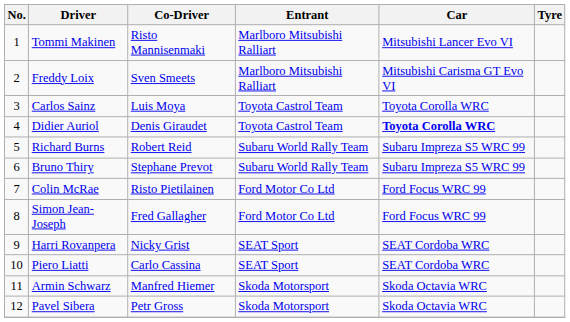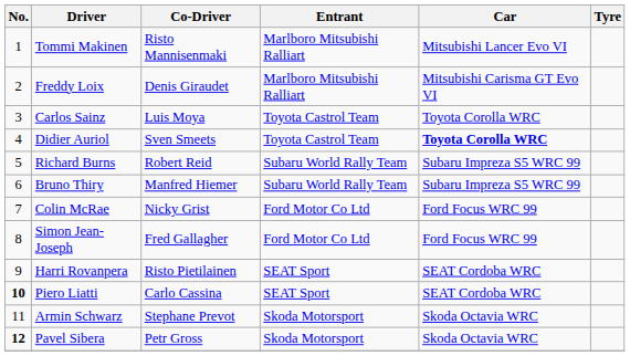 <table class="wikitable" style="font-size: 85%;">
 <tr>
 <th>No.</th>
 <th>Driver</th>
 <th>Co-Driver</th>
 <th>Entrant</th>
 <th>Car</th>
 <th>Tyre</th>
 </tr>
 <tr>
 <td align="center">1</td>
 <td> <a href='#'>Tommi Makinen</a></td>
 <td> <a href='#'>Risto Mannisenmaki</a></td>
 <td> <a href='#'>Marlboro Mitsubishi Ralliart</a></td>
 <td><a href='#'>Mitsubishi Lancer Evo VI</a></td>
 <td align="center"></td>
 </tr>
 <tr>
 <td align="center">2</td>
 <td> <a href='#'>Freddy Loix</a></td>
-<td> <a href='#'>Sven Smeets</a></td>
+<td> <a href='#'>Denis Giraudet</a></td>
 <td> <a href='#'>Marlboro Mitsubishi Ralliart</a></td>
 <td><a href='#'>Mitsubishi Carisma GT Evo VI</a></td>
 <td align="center"></td>
 </tr>
 <tr>
 <td align="center">3</td>
 <td> <a href='#'>Carlos Sainz</a></td>
 <td> <a href='#'>Luis Moya</a></td>
 <td> <a href='#'>Toyota Castrol Team</a></td>
 <td><a href='#'>Toyota Corolla WRC</a></td>
 <td align="center"></td>
 </tr>
 <tr>
 <td align="center">4</td>
 <td> <a href='#'>Didier Auriol</a></td>
-<td> <a href='#'>Denis Giraudet</a></td>
+<td> <a href='#'>Sven Smeets</a></td>
 <td> <a href='#'>Toyota Castrol Team</a></td>
 <td><strong><a href='#'>Toyota Corolla WRC</a></strong></td>
 <td align="center"></td>
 </tr>
 <tr>
 <td align="center">5</td>
 <td> <a href='#'>Richard Burns</a></td>
 <td> <a href='#'>Robert Reid</a></td>
 <td> <a href='#'>Subaru World Rally Team</a></td>
 <td><a href='#'>Subaru Impreza S5 WRC 99</a></td>
 <td align="center"></td>
 </tr>
 <tr>
 <td align="center">6</td>
 <td> <a href='#'>Bruno Thiry</a></td>
-<td> <a href='#'>Stephane Prevot</a></td>
+<td> <a href='#'>Manfred Hiemer</a></td>
 <td> <a href='#'>Subaru World Rally Team</a></td>
 <td><a href='#'>Subaru Impreza S5 WRC 99</a></td>
 <td align="center"></td>
 </tr>
 <tr>
 <td align="center">7</td>
 <td> <a href='#'>Colin McRae</a></td>
-<td> <a href='#'>Risto Pietilainen</a></td>
+<td> <a href='#'>Nicky Grist</a></td>
 <td> <a href='#'>Ford Motor Co Ltd</a></td>
 <td><a href='#'>Ford Focus WRC 99</a></td>
 <td align="center"></td>
 </tr>
 <tr>
 <td align="center">8</td>
 <td> <a href='#'>Simon Jean-Joseph</a></td>
 <td> <a href='#'>Fred Gallagher</a></td>
 <td> <a href='#'>Ford Motor Co Ltd</a></td>
 <td><a href='#'>Ford Focus WRC 99</a></td>
 <td align="center"></td>
 </tr>
 <tr>
 <td align="center">9</td>
 <td> <a href='#'>Harri Rovanpera</a></td>
-<td> <a href='#'>Nicky Grist</a></td>
+<td> <a href='#'>Risto Pietilainen</a></td>
 <td> <a href='#'>SEAT Sport</a></td>
 <td><a href='#'>SEAT Cordoba WRC</a></td>
 <td align="center"></td>
 </tr>
 <tr>
-<td align="center">10</td>
+<td align="center"><strong>10</strong></td>
 <td> <a href='#'>Piero Liatti</a></td>
 <td> <a href='#'>Carlo Cassina</a></td>
 <td> <a href='#'>SEAT Sport</a></td>
 <td><a href='#'>SEAT Cordoba WRC</a></td>
 <td align="center"></td>
 </tr>
 <tr>
 <td align="center">11</td>
 <td> <a href='#'>Armin Schwarz</a></td>
-<td> <a href='#'>Manfred Hiemer</a></td>
+<td> <a href='#'>Stephane Prevot</a></td>
 <td> <a href='#'>Skoda Motorsport</a></td>
 <td><a href='#'>Skoda Octavia WRC</a></td>
 <td align="center"></td>
 </tr>
 <tr>
-<td align="center">12</td>
+<td align="center"><strong>12</strong></td>
 <td> <a href='#'>Pavel Sibera</a></td>
 <td> <a href='#'>Petr Gross</a></td>
 <td> <a href='#'>Skoda Motorsport</a></td>
 <td><a href='#'>Skoda Octavia WRC</a></td>
 <td align="center"></td>
 </tr>
 <tr>
 </tr>
 </table>
